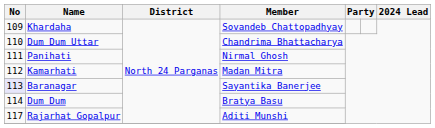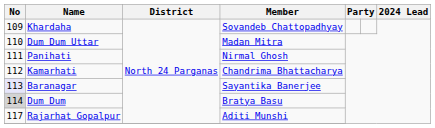 <table class="wikitable sortable">
 <tr>
 <th>No</th>
 <th>Name</th>
 <th>District</th>
 <th>Member</th>
 <th colspan="2">Party</th>
 <th colspan="2">2024 Lead</th>
 </tr>
 <tr>
 <td>109</td>
 <td><a href='#'>Khardaha</a></td>
 <td rowspan=7><a href='#'>North 24 Parganas</a></td>
 <td><a href='#'>Sovandeb Chattopadhyay</a></td>
 <td></td>
 <td></td>
 </tr>
 <tr>
 <td>110</td>
 <td><a href='#'>Dum Dum Uttar</a></td>
-<td><a href='#'>Chandrima Bhattacharya</a></td>
+<td><a href='#'>Madan Mitra</a></td>
 </tr>
 <tr>
 <td>111</td>
 <td><a href='#'>Panihati</a></td>
 <td><a href='#'>Nirmal Ghosh</a></td>
 </tr>
 <tr>
 <td>112</td>
 <td><a href='#'>Kamarhati</a></td>
-<td><a href='#'>Madan Mitra</a></td>
+<td><a href='#'>Chandrima Bhattacharya</a></td>
 </tr>
 <tr>
 <td style="background: lavender;">113</td>
 <td><a href='#'>Baranagar</a></td>
 <td><a href='#'>Sayantika Banerjee</a></td>
 </tr>
 <tr>
-<td>114</td>
+<td style="background: lightgrey;">114</td>
 <td><a href='#'>Dum Dum</a></td>
 <td><a href='#'>Bratya Basu</a></td>
 </tr>
 <tr>
 <td>117</td>
 <td><a href='#'>Rajarhat Gopalpur</a></td>
 <td><a href='#'>Aditi Munshi</a></td>
 </tr>
 <tr>
 </tr>
 </table>
